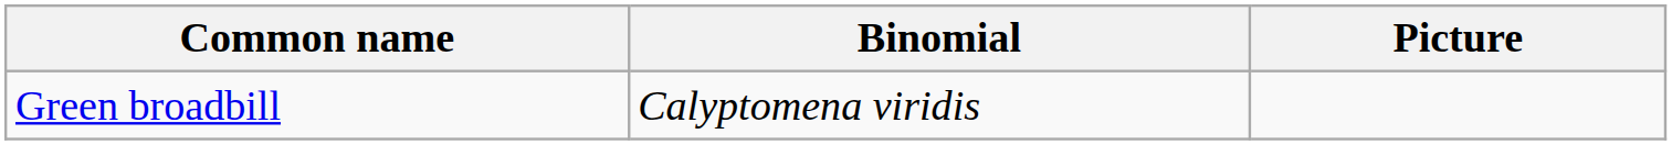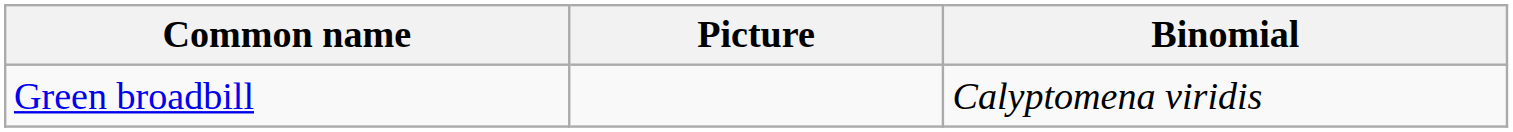 <table width=50% class="wikitable">
 <tr>
 <th width=30%>Common name</th>
+<th width=20%>Picture</th>
 <th width=30%>Binomial</th>
-<th width=20%>Picture</th>
 </tr>
 <tr>
 <td><a href='#'>Green broadbill</a></td>
+<td></td>
 <td><em>Calyptomena viridis</em></td>
-<td></td>
 </tr>
 </table>
